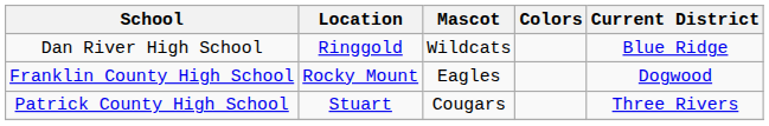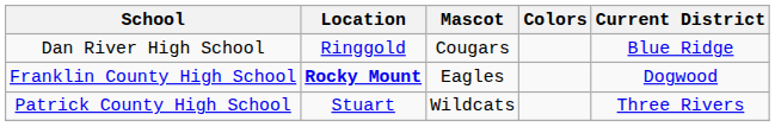 <table class="wikitable" style="text-align:center;">
 <tr>
 <th>School</th>
 <th>Location</th>
 <th>Mascot</th>
 <th>Colors</th>
 <th>Current District</th>
 </tr>
 <tr>
 <td>Dan River High School</td>
 <td><a href='#'>Ringgold</a></td>
-<td>Wildcats</td>
+<td>Cougars</td>
 <td></td>
 <td><a href='#'>Blue Ridge</a></td>
 </tr>
 <tr>
 <td><a href='#'>Franklin County High School</a></td>
-<td><a href='#'>Rocky Mount</a></td>
+<td><strong><a href='#'>Rocky Mount</a></strong></td>
 <td>Eagles</td>
 <td></td>
 <td><a href='#'>Dogwood</a></td>
 </tr>
 <tr>
 <td><a href='#'>Patrick County High School</a></td>
 <td><a href='#'>Stuart</a></td>
-<td>Cougars</td>
+<td>Wildcats</td>
 <td></td>
 <td><a href='#'>Three Rivers</a></td>
 </tr>
 <tr>
 </tr>
 </table>
